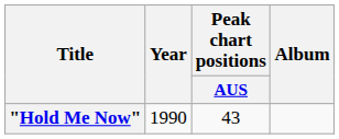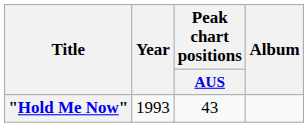 <table class="wikitable plainrowheaders" style="text-align:center;">
 <tr>
 <th scope="col" rowspan="2">Title</th>
 <th scope="col" rowspan="2">Year</th>
 <th scope="col" colspan="1">Peak chart positions</th>
 <th scope="col" rowspan="2">Album</th>
 </tr>
 <tr>
 <th scope="col" style="width:3em;font-size:90%;"><a href='#'>AUS</a><br></th>
 </tr>
 <tr>
 <th scope="row">"<a href='#'>Hold Me Now</a>"</th>
-<td>1990</td>
+<td>1993</td>
 <td>43</td>
 <td></td>
 </tr>
 </table>
